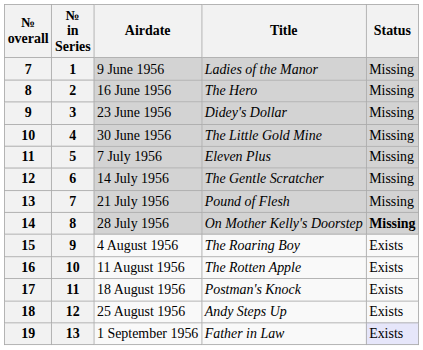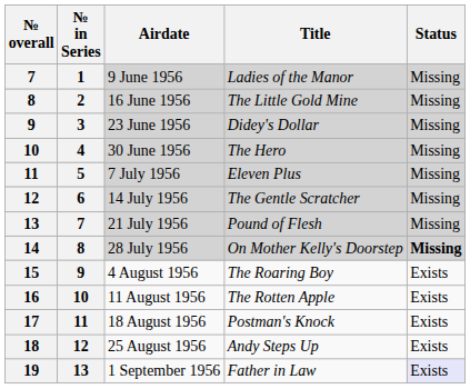 <table class="wikitable">
 <tr>
 <th>№<br>overall</th>
 <th>№<br>in<br>Series</th>
 <th>Airdate</th>
 <th>Title</th>
 <th>Status</th>
 </tr>
 <tr style="background:lightgrey;">
 <th style="text-align:center;">7</th>
 <th style="text-align:center;">1</th>
 <td>9 June 1956</td>
 <td><em>Ladies of the Manor</em></td>
 <td>Missing</td>
 </tr>
 <tr style="background:lightgrey;">
 <th style="text-align:center;">8</th>
 <th style="text-align:center;">2</th>
 <td>16 June 1956</td>
-<td><em>The Hero</em></td>
+<td><em>The Little Gold Mine</em></td>
 <td>Missing</td>
 </tr>
 <tr style="background:lightgrey;">
 <th style="text-align:center;">9</th>
 <th style="text-align:center;">3</th>
 <td>23 June 1956</td>
 <td><em>Didey's Dollar</em></td>
 <td>Missing</td>
 </tr>
 <tr style="background:lightgrey;">
 <th style="text-align:center;">10</th>
 <th style="text-align:center;">4</th>
 <td>30 June 1956</td>
-<td><em>The Little Gold Mine</em></td>
+<td><em>The Hero</em></td>
 <td>Missing</td>
 </tr>
 <tr style="background:lightgrey;">
 <th style="text-align:center;">11</th>
 <th style="text-align:center;">5</th>
 <td>7 July 1956</td>
 <td><em>Eleven Plus</em></td>
 <td>Missing</td>
 </tr>
 <tr style="background:lightgrey;">
 <th style="text-align:center;">12</th>
 <th style="text-align:center;">6</th>
 <td>14 July 1956</td>
 <td><em>The Gentle Scratcher</em></td>
 <td>Missing</td>
 </tr>
 <tr style="background:lightgrey;">
 <th style="text-align:center;">13</th>
 <th style="text-align:center;">7</th>
 <td>21 July 1956</td>
 <td><em>Pound of Flesh</em></td>
 <td>Missing</td>
 </tr>
 <tr style="background:lightgrey;">
 <th style="text-align:center;">14</th>
 <th style="text-align:center;">8</th>
 <td>28 July 1956</td>
 <td><em>On Mother Kelly's Doorstep</em></td>
 <td><strong>Missing</strong></td>
 </tr>
 <tr>
 <th style="text-align:center;">15</th>
 <th style="text-align:center;">9</th>
 <td>4 August 1956</td>
 <td><em>The Roaring Boy</em></td>
 <td>Exists</td>
 </tr>
 <tr>
 <th style="text-align:center;">16</th>
 <th style="text-align:center;">10</th>
 <td>11 August 1956</td>
 <td><em>The Rotten Apple</em></td>
 <td>Exists</td>
 </tr>
 <tr>
 <th style="text-align:center;">17</th>
 <th style="text-align:center;">11</th>
 <td>18 August 1956</td>
 <td><em>Postman's Knock</em></td>
 <td>Exists</td>
 </tr>
 <tr>
 <th style="text-align:center;">18</th>
 <th style="text-align:center;">12</th>
 <td>25 August 1956</td>
 <td><em>Andy Steps Up</em></td>
 <td>Exists</td>
 </tr>
 <tr>
 <th style="text-align:center;">19</th>
 <th style="text-align:center;">13</th>
 <td>1 September 1956</td>
 <td><em>Father in Law</em></td>
 <td style="background: lavender;">Exists</td>
 </tr>
 </table>
